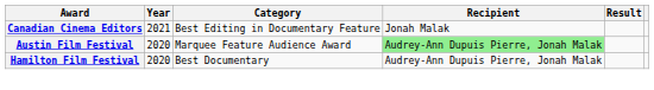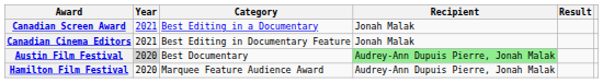 <table class="wikitable plainrowheaders sortable">
 <tr>
 <th scope="col">Award</th>
 <th scope="col">Year</th>
 <th scope="col">Category</th>
 <th scope="col">Recipient</th>
 <th scope="col">Result</th>
 <th scope="col" class="unsortable"></th>
+</tr>
+<tr>
+<th scope="row"><a href='#'>Canadian Screen Award</a></th>
+<td><a href='#'>2021</a></td>
+<td><a href='#'>Best Editing in a Documentary</a></td>
+<td>Jonah Malak</td>
+<td></td>
+<td></td>
 </tr>
 <tr>
 <th scope="row"><a href='#'>Canadian Cinema Editors</a></th>
 <td>2021</td>
 <td>Best Editing in Documentary Feature</td>
 <td>Jonah Malak</td>
 <td></td>
 <td></td>
 </tr>
 <tr>
 <th scope="row"><a href='#'>Austin Film Festival</a></th>
-<td>2020</td>
-<td>Marquee Feature Audience Award</td>
+<td style="background: lightgrey;">2020</td>
+<td>Best Documentary</td>
 <td style="background: lightgreen;">Audrey-Ann Dupuis Pierre, Jonah Malak</td>
 <td></td>
 <td></td>
 </tr>
 <tr>
 <th scope="row"><a href='#'>Hamilton Film Festival</a></th>
 <td>2020</td>
-<td>Best Documentary</td>
+<td>Marquee Feature Audience Award</td>
 <td>Audrey-Ann Dupuis Pierre, Jonah Malak</td>
 <td></td>
 <td></td>
 </tr>
 </table>
